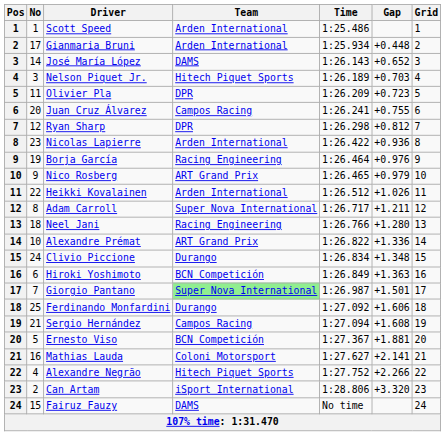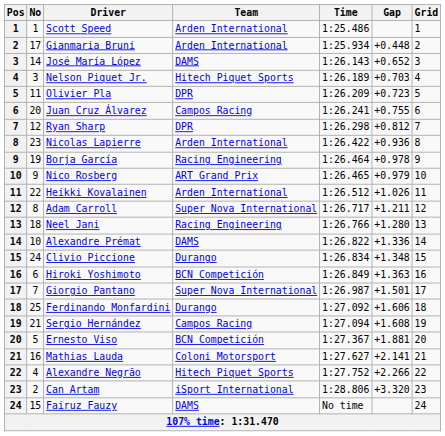 <table class="wikitable" style="font-size: 85%">
 <tr>
 <th>Pos</th>
 <th>No</th>
 <th>Driver</th>
 <th>Team</th>
 <th>Time</th>
 <th>Gap</th>
 <th>Grid</th>
 </tr>
 <tr>
 <th>1</th>
 <td align="center">1</td>
 <td> <a href='#'>Scott Speed</a></td>
 <td><a href='#'>Arden International</a></td>
 <td>1:25.486</td>
 <td></td>
 <td>1</td>
 </tr>
 <tr>
 <th>2</th>
 <td align="center">17</td>
 <td> <a href='#'>Gianmaria Bruni</a></td>
 <td><a href='#'>Arden International</a></td>
 <td>1:25.934</td>
 <td>+0.448</td>
 <td>2</td>
 </tr>
 <tr>
 <th>3</th>
 <td align="center">14</td>
 <td> <a href='#'>José María López</a></td>
 <td><a href='#'>DAMS</a></td>
 <td>1:26.143</td>
 <td>+0.652</td>
 <td>3</td>
 </tr>
 <tr>
 <th>4</th>
 <td align="center">3</td>
 <td> <a href='#'>Nelson Piquet Jr.</a></td>
 <td><a href='#'>Hitech Piquet Sports</a></td>
 <td>1:26.189</td>
 <td>+0.703</td>
 <td>4</td>
 </tr>
 <tr>
 <th>5</th>
 <td align="center">11</td>
 <td> <a href='#'>Olivier Pla</a></td>
 <td><a href='#'>DPR</a></td>
 <td>1:26.209</td>
 <td>+0.723</td>
 <td>5</td>
 </tr>
 <tr>
 <th>6</th>
 <td align="center">20</td>
 <td> <a href='#'>Juan Cruz Álvarez</a></td>
 <td><a href='#'>Campos Racing</a></td>
 <td>1:26.241</td>
 <td>+0.755</td>
 <td>6</td>
 </tr>
 <tr>
 <th>7</th>
 <td align="center">12</td>
 <td> <a href='#'>Ryan Sharp</a></td>
 <td><a href='#'>DPR</a></td>
 <td>1:26.298</td>
 <td>+0.812</td>
 <td>7</td>
 </tr>
 <tr>
 <th>8</th>
 <td align="center">23</td>
 <td> <a href='#'>Nicolas Lapierre</a></td>
 <td><a href='#'>Arden International</a></td>
 <td>1:26.422</td>
 <td>+0.936</td>
 <td>8</td>
 </tr>
 <tr>
 <th>9</th>
 <td align="center">19</td>
 <td> <a href='#'>Borja García</a></td>
 <td><a href='#'>Racing Engineering</a></td>
 <td>1:26.464</td>
-<td>+0.976</td>
+<td>+0.978</td>
 <td>9</td>
 </tr>
 <tr>
 <th>10</th>
 <td align="center">9</td>
 <td> <a href='#'>Nico Rosberg</a></td>
 <td><a href='#'>ART Grand Prix</a></td>
 <td>1:26.465</td>
 <td>+0.979</td>
 <td>10</td>
 </tr>
 <tr>
 <th>11</th>
 <td align="center">22</td>
 <td> <a href='#'>Heikki Kovalainen</a></td>
 <td><a href='#'>Arden International</a></td>
 <td>1:26.512</td>
 <td>+1.026</td>
 <td>11</td>
 </tr>
 <tr>
 <th>12</th>
 <td align="center">8</td>
 <td> <a href='#'>Adam Carroll</a></td>
 <td><a href='#'>Super Nova International</a></td>
 <td>1:26.717</td>
 <td>+1.211</td>
 <td>12</td>
 </tr>
 <tr>
 <th>13</th>
 <td align="center">18</td>
 <td> <a href='#'>Neel Jani</a></td>
 <td><a href='#'>Racing Engineering</a></td>
 <td>1:26.766</td>
 <td>+1.280</td>
 <td>13</td>
 </tr>
 <tr>
 <th>14</th>
 <td align="center">10</td>
 <td> <a href='#'>Alexandre Prémat</a></td>
-<td><a href='#'>ART Grand Prix</a></td>
+<td><a href='#'>DAMS</a></td>
 <td>1:26.822</td>
 <td>+1.336</td>
 <td>14</td>
 </tr>
 <tr>
 <th>15</th>
 <td align="center">24</td>
 <td> <a href='#'>Clivio Piccione</a></td>
 <td><a href='#'>Durango</a></td>
 <td>1:26.834</td>
 <td>+1.348</td>
 <td>15</td>
 </tr>
 <tr>
 <th>16</th>
 <td align="center">6</td>
 <td> <a href='#'>Hiroki Yoshimoto</a></td>
 <td><a href='#'>BCN Competición</a></td>
 <td>1:26.849</td>
 <td>+1.363</td>
 <td>16</td>
 </tr>
 <tr>
 <th>17</th>
 <td align="center">7</td>
 <td> <a href='#'>Giorgio Pantano</a></td>
-<td style="background: lightgreen;"><a href='#'>Super Nova International</a></td>
+<td><a href='#'>Super Nova International</a></td>
 <td>1:26.987</td>
 <td>+1.501</td>
 <td>17</td>
 </tr>
 <tr>
 <th>18</th>
 <td align="center">25</td>
 <td> <a href='#'>Ferdinando Monfardini</a></td>
 <td><a href='#'>Durango</a></td>
 <td>1:27.092</td>
 <td>+1.606</td>
 <td>18</td>
 </tr>
 <tr>
 <th>19</th>
 <td align="center">21</td>
 <td> <a href='#'>Sergio Hernández</a></td>
 <td><a href='#'>Campos Racing</a></td>
 <td>1:27.094</td>
 <td>+1.608</td>
 <td>19</td>
 </tr>
 <tr>
 <th>20</th>
 <td align="center">5</td>
 <td> <a href='#'>Ernesto Viso</a></td>
 <td><a href='#'>BCN Competición</a></td>
 <td>1:27.367</td>
 <td>+1.881</td>
 <td>20</td>
 </tr>
 <tr>
 <th>21</th>
 <td align="center">16</td>
 <td> <a href='#'>Mathias Lauda</a></td>
 <td><a href='#'>Coloni Motorsport</a></td>
 <td>1:27.627</td>
 <td>+2.141</td>
 <td>21</td>
 </tr>
 <tr>
 <th>22</th>
 <td align="center">4</td>
 <td> <a href='#'>Alexandre Negrão</a></td>
 <td><a href='#'>Hitech Piquet Sports</a></td>
 <td>1:27.752</td>
 <td>+2.266</td>
 <td>22</td>
 </tr>
 <tr>
 <th>23</th>
 <td align="center">2</td>
 <td> <a href='#'>Can Artam</a></td>
 <td><a href='#'>iSport International</a></td>
 <td>1:28.806</td>
 <td>+3.320</td>
 <td>23</td>
 </tr>
 <tr>
 <th>24</th>
 <td align="center">15</td>
 <td> <a href='#'>Fairuz Fauzy</a></td>
 <td><a href='#'>DAMS</a></td>
 <td>No time</td>
 <td></td>
 <td>24</td>
 </tr>
 <tr>
 <th colspan=7><a href='#'>107% time</a>: 1:31.470</th>
 </tr>
 </table>
